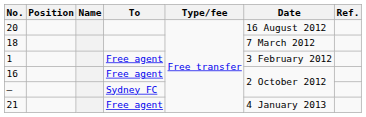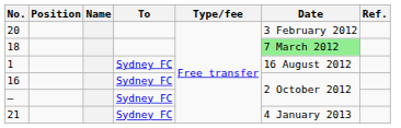 <table class="wikitable plainrowheaders sortable" style="text-align:center; text-align:left">
 <tr>
 <th>No.</th>
 <th>Position</th>
 <th>Name</th>
 <th>To</th>
 <th>Type/fee</th>
 <th>Date</th>
 <th>Ref.</th>
 </tr>
 <tr>
 <td>20</td>
 <td></td>
 <th scope="row"></th>
 <td></td>
 <td rowspan="6"><a href='#'>Free transfer</a></td>
-<td>16 August 2012</td>
+<td>3 February 2012</td>
 <td></td>
 </tr>
 <tr>
 <td>18</td>
 <td></td>
 <th scope="row"></th>
 <td></td>
-<td>7 March 2012</td>
+<td style="background: lightgreen;">7 March 2012</td>
 <td></td>
 </tr>
 <tr>
 <td>1</td>
 <td></td>
 <th scope="row"></th>
-<td><a href='#'>Free agent</a></td>
-<td>3 February 2012</td>
+<td><a href='#'>Sydney FC</a></td>
+<td>16 August 2012</td>
 <td></td>
 </tr>
 <tr>
 <td>16</td>
 <td></td>
 <th scope="row"></th>
-<td><a href='#'>Free agent</a></td>
+<td><a href='#'>Sydney FC</a></td>
 <td rowspan="2">2 October 2012</td>
 <td></td>
 </tr>
 <tr>
 <td>—</td>
 <td></td>
 <th scope="row"></th>
 <td><a href='#'>Sydney FC</a></td>
 <td></td>
 </tr>
 <tr>
 <td>21</td>
 <td></td>
 <th scope="row"></th>
-<td><a href='#'>Free agent</a></td>
+<td><a href='#'>Sydney FC</a></td>
 <td>4 January 2013</td>
 <td></td>
 </tr>
 </table>
